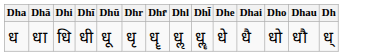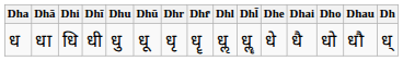 <table class="wikitable">
 <tr>
 <th>Dha</th>
 <th>Dhā</th>
 <th>Dhi</th>
 <th>Dhī</th>
+<th>Dhu</th>
 <th>Dhū</th>
 <th>Dhr</th>
 <th>Dhr̄</th>
 <th>Dhl</th>
 <th>Dhl̄</th>
 <th>Dhe</th>
 <th>Dhai</th>
 <th>Dho</th>
 <th>Dhau</th>
 <th>Dh</th>
 </tr>
 <tr style="font-size: 150%;">
 <td>ध</td>
 <td>धा</td>
 <td>धि</td>
 <td>धी</td>
+<td>धु</td>
 <td>धू</td>
 <td>धृ</td>
 <td>धॄ</td>
 <td>धॢ</td>
 <td>धॣ</td>
 <td>धे</td>
 <td>धै</td>
 <td>धो</td>
 <td>धौ</td>
 <td>ध्</td>
 </tr>
 </table>
